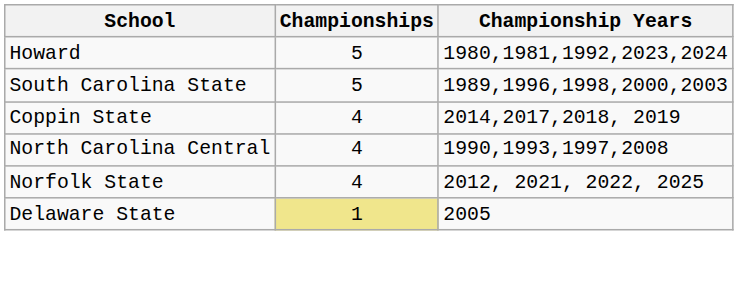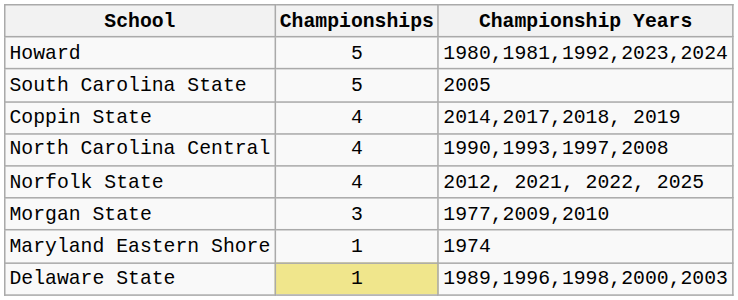 <table class="wikitable">
 <tr>
 <th>School</th>
 <th>Championships</th>
 <th>Championship Years</th>
 </tr>
 <tr>
 <td>Howard</td>
 <td align=center>5</td>
 <td>1980,1981,1992,2023,2024</td>
 </tr>
 <tr>
 <td>South Carolina State</td>
 <td align=center>5</td>
-<td>1989,1996,1998,2000,2003</td>
+<td>2005</td>
 </tr>
 <tr>
 <td>Coppin State</td>
 <td align=center>4</td>
 <td>2014,2017,2018, 2019</td>
 </tr>
 <tr>
 <td>North Carolina Central</td>
 <td align=center>4</td>
 <td>1990,1993,1997,2008</td>
 </tr>
 <tr>
 <td>Norfolk State</td>
 <td align=center>4</td>
 <td>2012, 2021, 2022, 2025</td>
 </tr>
 <tr>
+<td>Morgan State</td>
+<td align=center>3</td>
+<td>1977,2009,2010</td>
+</tr>
+<tr>
+<td>Maryland Eastern Shore</td>
+<td align=center>1</td>
+<td>1974</td>
+</tr>
+<tr>
 <td>Delaware State</td>
 <td align=center style="background: khaki;">1</td>
-<td>2005</td>
+<td>1989,1996,1998,2000,2003</td>
 </tr>
 </table>
